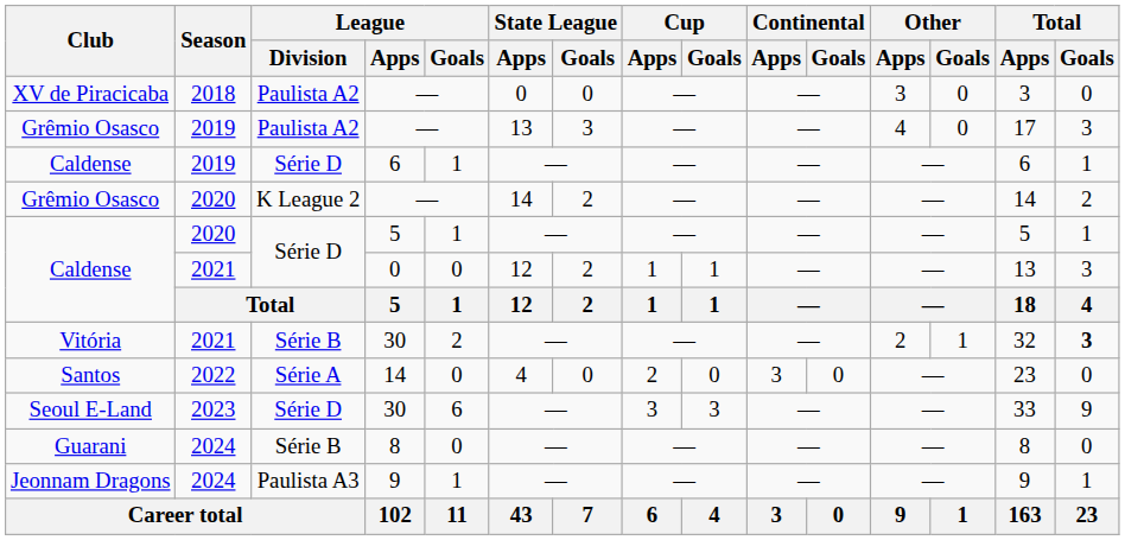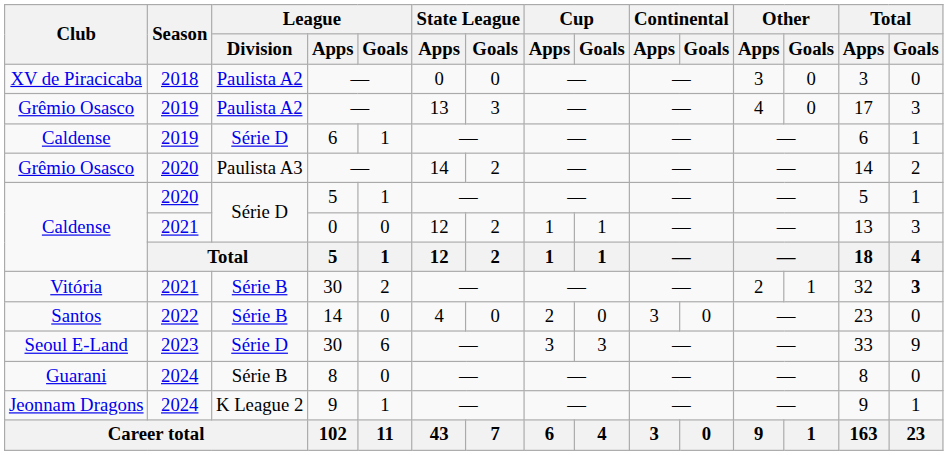 <table class="wikitable" style="text-align: center;">
 <tr>
 <th rowspan="2">Club</th>
 <th rowspan="2">Season</th>
 <th colspan="3">League</th>
 <th colspan="2">State League</th>
 <th colspan="2">Cup</th>
 <th colspan="2">Continental</th>
 <th colspan="2">Other</th>
 <th colspan="2">Total</th>
 </tr>
 <tr>
 <th>Division</th>
 <th>Apps</th>
 <th>Goals</th>
 <th>Apps</th>
 <th>Goals</th>
 <th>Apps</th>
 <th>Goals</th>
 <th>Apps</th>
 <th>Goals</th>
 <th>Apps</th>
 <th>Goals</th>
 <th>Apps</th>
 <th>Goals</th>
 </tr>
 <tr>
 <td valign="center"><a href='#'>XV de Piracicaba</a></td>
 <td><a href='#'>2018</a></td>
 <td><a href='#'>Paulista A2</a></td>
 <td colspan="2">—</td>
 <td>0</td>
 <td>0</td>
 <td colspan="2">—</td>
 <td colspan="2">—</td>
 <td>3</td>
 <td>0</td>
 <td>3</td>
 <td>0</td>
 </tr>
 <tr>
 <td valign="center"><a href='#'>Grêmio Osasco</a></td>
 <td><a href='#'>2019</a></td>
 <td><a href='#'>Paulista A2</a></td>
 <td colspan="2">—</td>
 <td>13</td>
 <td>3</td>
 <td colspan="2">—</td>
 <td colspan="2">—</td>
 <td>4</td>
 <td>0</td>
 <td>17</td>
 <td>3</td>
 </tr>
 <tr>
 <td valign="center"><a href='#'>Caldense</a></td>
 <td><a href='#'>2019</a></td>
 <td><a href='#'>Série D</a></td>
 <td>6</td>
 <td>1</td>
 <td colspan="2">—</td>
 <td colspan="2">—</td>
 <td colspan="2">—</td>
 <td colspan="2">—</td>
 <td>6</td>
 <td>1</td>
 </tr>
 <tr>
 <td valign="center"><a href='#'>Grêmio Osasco</a></td>
 <td><a href='#'>2020</a></td>
-<td>K League 2</td>
+<td>Paulista A3</td>
 <td colspan="2">—</td>
 <td>14</td>
 <td>2</td>
 <td colspan="2">—</td>
 <td colspan="2">—</td>
 <td colspan="2">—</td>
 <td>14</td>
 <td>2</td>
 </tr>
 <tr>
 <td rowspan="3" valign="center"><a href='#'>Caldense</a></td>
 <td><a href='#'>2020</a></td>
 <td rowspan="2">Série D</td>
 <td>5</td>
 <td>1</td>
 <td colspan="2">—</td>
 <td colspan="2">—</td>
 <td colspan="2">—</td>
 <td colspan="2">—</td>
 <td>5</td>
 <td>1</td>
 </tr>
 <tr>
 <td><a href='#'>2021</a></td>
 <td>0</td>
 <td>0</td>
 <td>12</td>
 <td>2</td>
 <td>1</td>
 <td>1</td>
 <td colspan="2">—</td>
 <td colspan="2">—</td>
 <td>13</td>
 <td>3</td>
 </tr>
 <tr>
 <th colspan="2">Total</th>
 <th>5</th>
 <th>1</th>
 <th>12</th>
 <th>2</th>
 <th>1</th>
 <th>1</th>
 <th colspan="2">—</th>
 <th colspan="2">—</th>
 <th>18</th>
 <th>4</th>
 </tr>
 <tr>
 <td valign="center"><a href='#'>Vitória</a></td>
 <td><a href='#'>2021</a></td>
 <td><a href='#'>Série B</a></td>
 <td>30</td>
 <td>2</td>
 <td colspan="2">—</td>
 <td colspan="2">—</td>
 <td colspan="2">—</td>
 <td>2</td>
 <td>1</td>
 <td>32</td>
 <td><strong>3</strong></td>
 </tr>
 <tr>
 <td valign="center"><a href='#'>Santos</a></td>
 <td><a href='#'>2022</a></td>
-<td><a href='#'>Série A</a></td>
+<td><a href='#'>Série B</a></td>
 <td>14</td>
 <td>0</td>
 <td>4</td>
 <td>0</td>
 <td>2</td>
 <td>0</td>
 <td>3</td>
 <td>0</td>
 <td colspan="2">—</td>
 <td>23</td>
 <td>0</td>
 </tr>
 <tr>
 <td valign="center"><a href='#'>Seoul E-Land</a></td>
 <td><a href='#'>2023</a></td>
 <td><a href='#'>Série D</a></td>
 <td>30</td>
 <td>6</td>
 <td colspan="2">—</td>
 <td>3</td>
 <td>3</td>
 <td colspan="2">—</td>
 <td colspan="2">—</td>
 <td>33</td>
 <td>9</td>
 </tr>
 <tr>
 <td valign="center"><a href='#'>Guarani</a></td>
 <td><a href='#'>2024</a></td>
 <td>Série B</td>
 <td>8</td>
 <td>0</td>
 <td colspan="2">—</td>
 <td colspan="2">—</td>
 <td colspan="2">—</td>
 <td colspan="2">—</td>
 <td>8</td>
 <td>0</td>
 </tr>
 <tr>
 <td valign="center"><a href='#'>Jeonnam Dragons</a></td>
 <td><a href='#'>2024</a></td>
-<td>Paulista A3</td>
+<td>K League 2</td>
 <td>9</td>
 <td>1</td>
 <td colspan="2">—</td>
 <td colspan="2">—</td>
 <td colspan="2">—</td>
 <td colspan="2">—</td>
 <td>9</td>
 <td>1</td>
 </tr>
 <tr>
 <th colspan="3"><strong>Career total</strong></th>
 <th>102</th>
 <th>11</th>
 <th>43</th>
 <th>7</th>
 <th>6</th>
 <th>4</th>
 <th>3</th>
 <th>0</th>
 <th>9</th>
 <th>1</th>
 <th>163</th>
 <th>23</th>
 </tr>
 </table>
